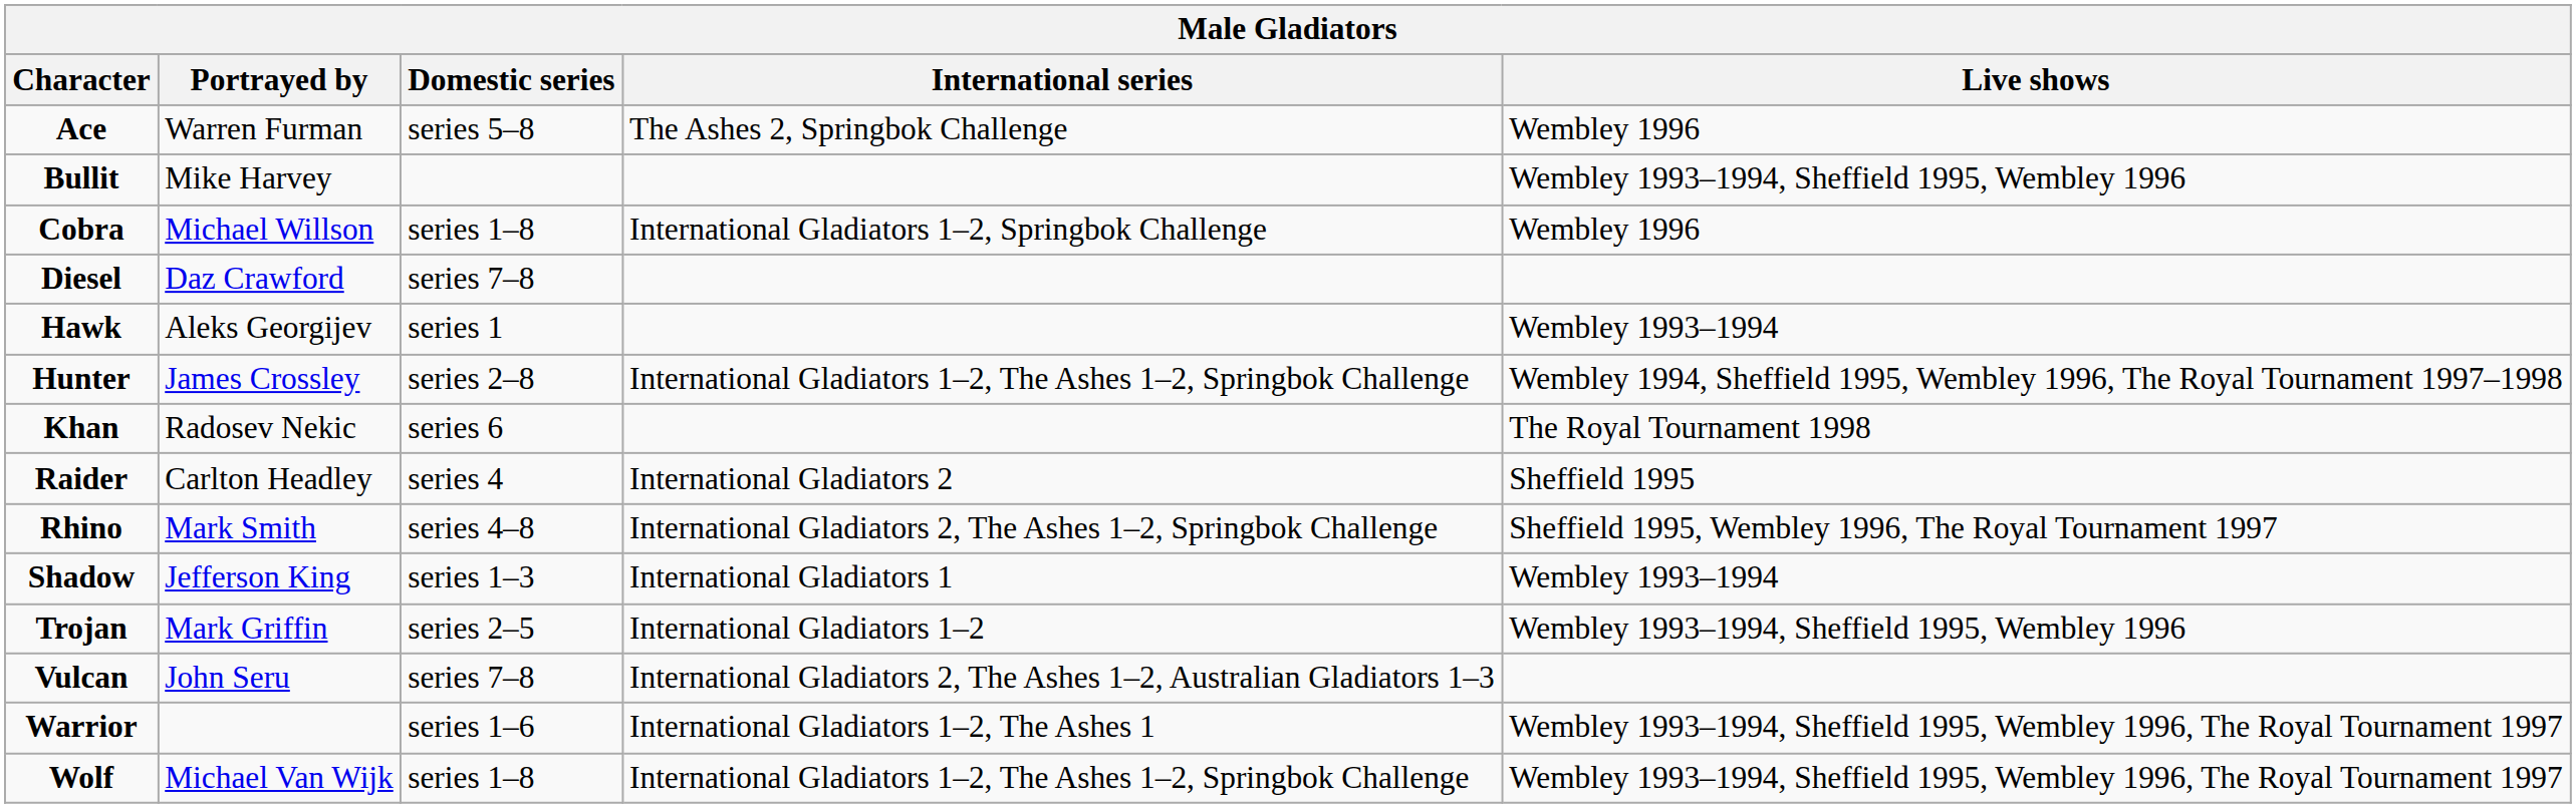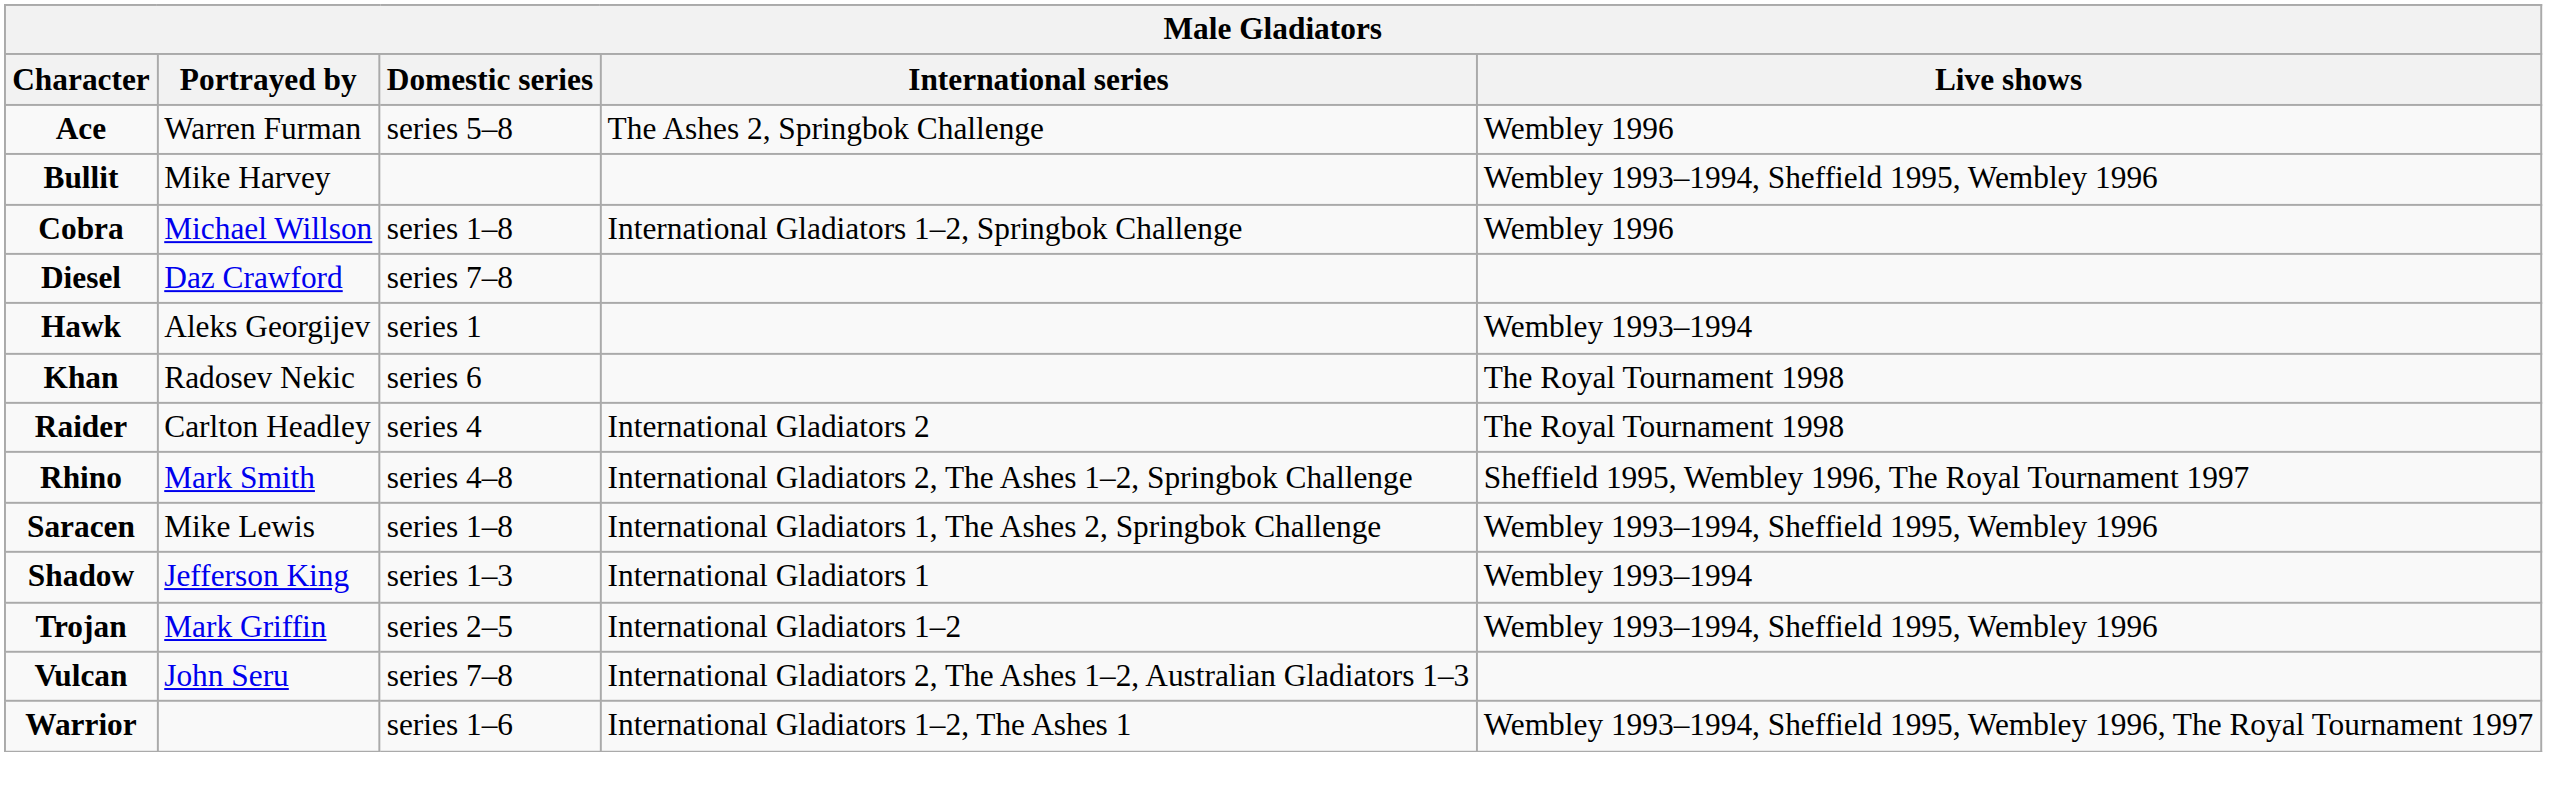 <table class="wikitable sortable">
 <tr>
 <th colspan=5>Male Gladiators</th>
 </tr>
 <tr>
 <th>Character</th>
 <th>Portrayed by</th>
 <th>Domestic series</th>
 <th>International series</th>
 <th>Live shows</th>
 </tr>
 <tr>
 <td align=center><strong>Ace</strong></td>
 <td>Warren Furman</td>
 <td>series 5–8</td>
 <td>The Ashes 2, Springbok Challenge</td>
 <td>Wembley 1996</td>
 </tr>
 <tr>
 <td align=center><strong>Bullit</strong></td>
 <td>Mike Harvey</td>
 <td></td>
 <td></td>
 <td>Wembley 1993–1994, Sheffield 1995, Wembley 1996</td>
 </tr>
 <tr>
 <td align=center><strong>Cobra</strong></td>
 <td><a href='#'>Michael Willson</a></td>
 <td>series 1–8</td>
 <td>International Gladiators 1–2, Springbok Challenge</td>
 <td>Wembley 1996</td>
 </tr>
 <tr>
 <td align=center><strong>Diesel</strong></td>
 <td><a href='#'>Daz Crawford</a></td>
 <td>series 7–8</td>
 <td></td>
 <td></td>
 </tr>
 <tr>
 <td align=center><strong>Hawk</strong></td>
 <td>Aleks Georgijev</td>
 <td>series 1</td>
 <td></td>
 <td>Wembley 1993–1994</td>
 </tr>
 <tr>
-<td align=center><strong>Hunter</strong></td>
-<td><a href='#'>James Crossley</a></td>
-<td>series 2–8</td>
-<td>International Gladiators 1–2, The Ashes 1–2, Springbok Challenge</td>
-<td>Wembley 1994, Sheffield 1995, Wembley 1996, The Royal Tournament 1997–1998</td>
-</tr>
-<tr>
 <td align=center><strong>Khan</strong></td>
 <td>Radosev Nekic</td>
 <td>series 6</td>
 <td></td>
 <td>The Royal Tournament 1998</td>
 </tr>
 <tr>
 <td align=center><strong>Raider</strong></td>
 <td>Carlton Headley</td>
 <td>series 4</td>
 <td>International Gladiators 2</td>
-<td>Sheffield 1995</td>
+<td>The Royal Tournament 1998</td>
 </tr>
 <tr>
 <td align=center><strong>Rhino</strong></td>
 <td><a href='#'>Mark Smith</a></td>
 <td>series 4–8</td>
 <td>International Gladiators 2, The Ashes 1–2, Springbok Challenge</td>
 <td>Sheffield 1995, Wembley 1996, The Royal Tournament 1997</td>
+</tr>
+<tr>
+<td align=center><strong>Saracen</strong></td>
+<td>Mike Lewis</td>
+<td>series 1–8</td>
+<td>International Gladiators 1, The Ashes 2, Springbok Challenge</td>
+<td>Wembley 1993–1994, Sheffield 1995, Wembley 1996</td>
 </tr>
 <tr>
 <td align=center><strong>Shadow</strong></td>
 <td><a href='#'>Jefferson King</a></td>
 <td>series 1–3</td>
 <td>International Gladiators 1</td>
 <td>Wembley 1993–1994</td>
 </tr>
 <tr>
 <td align=center><strong>Trojan</strong></td>
 <td><a href='#'>Mark Griffin</a></td>
 <td>series 2–5</td>
 <td>International Gladiators 1–2</td>
 <td>Wembley 1993–1994, Sheffield 1995, Wembley 1996</td>
 </tr>
 <tr>
 <td align=center><strong>Vulcan</strong></td>
 <td><a href='#'>John Seru</a></td>
 <td>series 7–8</td>
 <td>International Gladiators 2, The Ashes 1–2, Australian Gladiators 1–3</td>
 <td></td>
 </tr>
 <tr>
 <td align=center><strong>Warrior</strong></td>
 <td></td>
 <td>series 1–6</td>
 <td>International Gladiators 1–2, The Ashes 1</td>
 <td>Wembley 1993–1994, Sheffield 1995, Wembley 1996, The Royal Tournament 1997</td>
 </tr>
-<tr>
-<td align=center><strong>Wolf</strong></td>
-<td><a href='#'>Michael Van Wijk</a></td>
-<td>series 1–8</td>
-<td>International Gladiators 1–2, The Ashes 1–2, Springbok Challenge</td>
-<td>Wembley 1993–1994, Sheffield 1995, Wembley 1996, The Royal Tournament 1997</td>
-</tr>
 </table>
